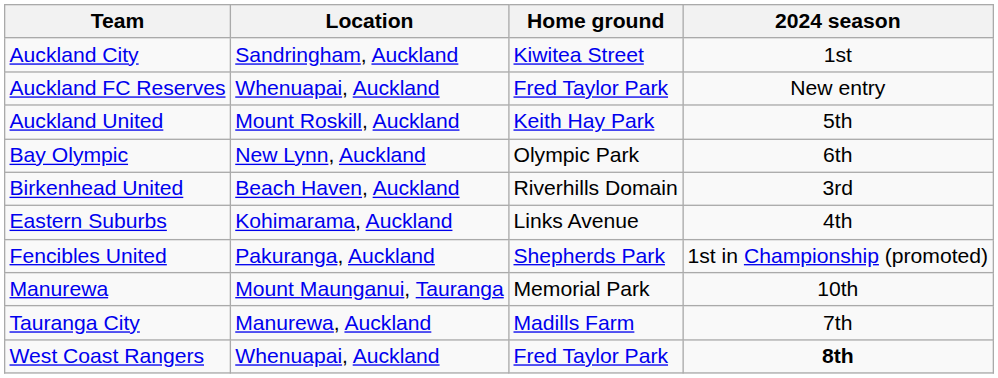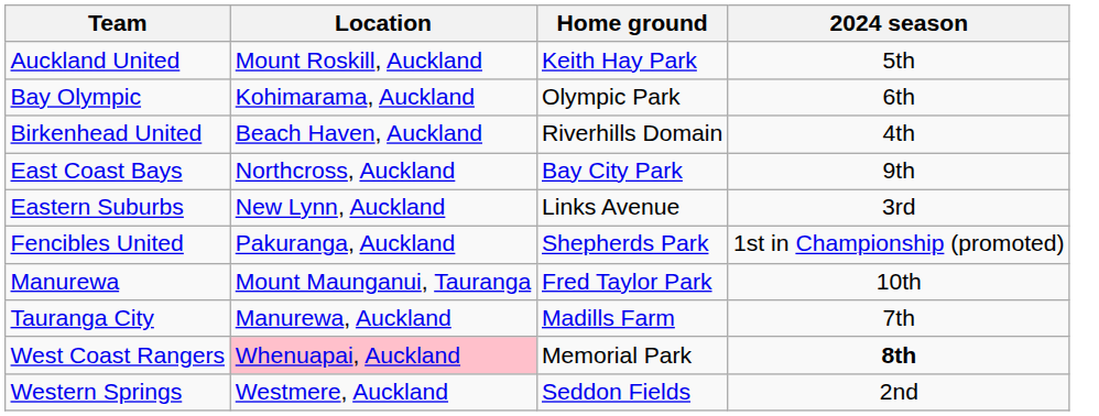 <table class="wikitable sortable">
 <tr>
 <th>Team</th>
 <th>Location</th>
 <th>Home ground</th>
 <th>2024 season</th>
-</tr>
-<tr>
-<td><a href='#'>Auckland City</a></td>
-<td><a href='#'>Sandringham</a>, <a href='#'>Auckland</a></td>
-<td><a href='#'>Kiwitea Street</a></td>
-<td align="center">1st</td>
-</tr>
-<tr>
-<td><a href='#'>Auckland FC Reserves</a></td>
-<td><a href='#'>Whenuapai</a>, <a href='#'>Auckland</a></td>
-<td><a href='#'>Fred Taylor Park</a></td>
-<td align="center">New entry</td>
 </tr>
 <tr>
 <td><a href='#'>Auckland United</a></td>
 <td><a href='#'>Mount Roskill</a>, <a href='#'>Auckland</a></td>
 <td><a href='#'>Keith Hay Park</a></td>
 <td align="center">5th</td>
 </tr>
 <tr>
 <td><a href='#'>Bay Olympic</a></td>
-<td><a href='#'>New Lynn</a>, <a href='#'>Auckland</a></td>
+<td><a href='#'>Kohimarama</a>, <a href='#'>Auckland</a></td>
 <td>Olympic Park</td>
 <td align="center">6th</td>
 </tr>
 <tr>
 <td><a href='#'>Birkenhead United</a></td>
 <td><a href='#'>Beach Haven</a>, <a href='#'>Auckland</a></td>
 <td>Riverhills Domain</td>
-<td align="center">3rd</td>
+<td align="center">4th</td>
+</tr>
+<tr>
+<td><a href='#'>East Coast Bays</a></td>
+<td><a href='#'>Northcross</a>, <a href='#'>Auckland</a></td>
+<td><a href='#'>Bay City Park</a></td>
+<td align="center">9th</td>
 </tr>
 <tr>
 <td><a href='#'>Eastern Suburbs</a></td>
-<td><a href='#'>Kohimarama</a>, <a href='#'>Auckland</a></td>
+<td><a href='#'>New Lynn</a>, <a href='#'>Auckland</a></td>
 <td>Links Avenue</td>
-<td align="center">4th</td>
+<td align="center">3rd</td>
 </tr>
 <tr>
 <td><a href='#'>Fencibles United</a></td>
 <td><a href='#'>Pakuranga</a>, <a href='#'>Auckland</a></td>
 <td><a href='#'>Shepherds Park</a></td>
 <td align="center">1st in <a href='#'>Championship</a> (promoted)</td>
 </tr>
 <tr>
 <td><a href='#'>Manurewa</a></td>
 <td><a href='#'>Mount Maunganui</a>, <a href='#'>Tauranga</a></td>
-<td>Memorial Park</td>
+<td><a href='#'>Fred Taylor Park</a></td>
 <td align="center">10th</td>
 </tr>
 <tr>
 <td><a href='#'>Tauranga City</a></td>
 <td><a href='#'>Manurewa</a>, <a href='#'>Auckland</a></td>
 <td><a href='#'>Madills Farm</a></td>
 <td align="center">7th</td>
 </tr>
 <tr>
 <td><a href='#'>West Coast Rangers</a></td>
-<td><a href='#'>Whenuapai</a>, <a href='#'>Auckland</a></td>
-<td><a href='#'>Fred Taylor Park</a></td>
+<td style="background: pink;"><a href='#'>Whenuapai</a>, <a href='#'>Auckland</a></td>
+<td>Memorial Park</td>
 <td align="center"><strong>8th</strong></td>
 </tr>
+<tr>
+<td><a href='#'>Western Springs</a></td>
+<td><a href='#'>Westmere</a>, <a href='#'>Auckland</a></td>
+<td><a href='#'>Seddon Fields</a></td>
+<td align="center">2nd</td>
+</tr>
 </table>
